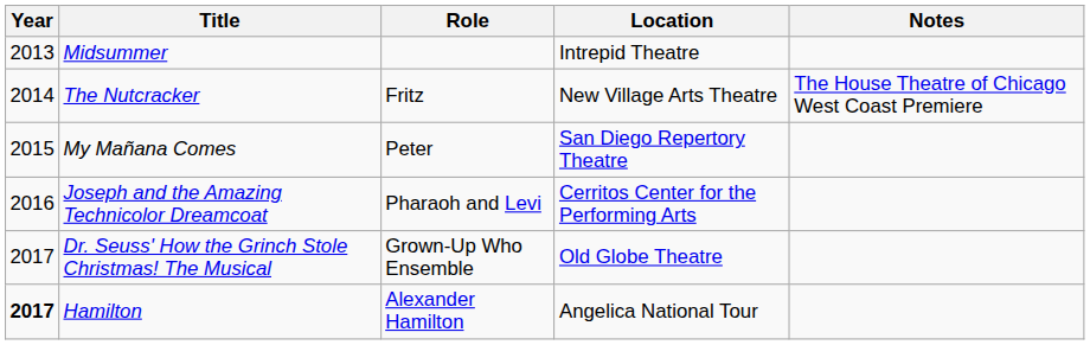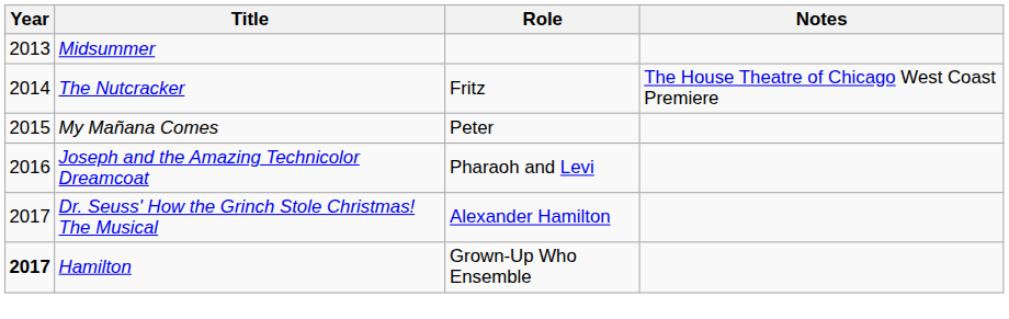 <table class="wikitable sortable">
 <tr>
 <th>Year</th>
 <th>Title</th>
 <th>Role</th>
-<th>Location</th>
 <th class="unsortable">Notes</th>
 </tr>
 <tr>
 <td>2013</td>
 <td><em><a href='#'>Midsummer</a></em></td>
 <td></td>
-<td>Intrepid Theatre</td>
 <td></td>
 </tr>
 <tr>
 <td>2014</td>
 <td><em><a href='#'>The Nutcracker</a></em></td>
 <td>Fritz</td>
-<td>New Village Arts Theatre</td>
 <td><a href='#'>The House Theatre of Chicago</a> West Coast Premiere</td>
 </tr>
 <tr>
 <td>2015</td>
 <td><em>My Mañana Comes</em></td>
 <td>Peter</td>
-<td><a href='#'>San Diego Repertory Theatre</a></td>
 <td></td>
 </tr>
 <tr>
 <td>2016</td>
 <td><em><a href='#'>Joseph and the Amazing Technicolor Dreamcoat</a></em></td>
 <td>Pharaoh and <a href='#'>Levi</a></td>
-<td><a href='#'>Cerritos Center for the Performing Arts</a></td>
 <td></td>
 </tr>
 <tr>
 <td>2017</td>
 <td><em><a href='#'>Dr. Seuss' How the Grinch Stole Christmas! The Musical</a></em></td>
-<td>Grown-Up Who Ensemble</td>
-<td><a href='#'>Old Globe Theatre</a></td>
+<td><a href='#'>Alexander Hamilton</a></td>
 <td></td>
 </tr>
 <tr>
 <td><strong>2017</strong></td>
 <td><em><a href='#'>Hamilton</a></em></td>
-<td><a href='#'>Alexander Hamilton</a></td>
-<td>Angelica National Tour</td>
+<td>Grown-Up Who Ensemble</td>
 <td></td>
 </tr>
 </table>
